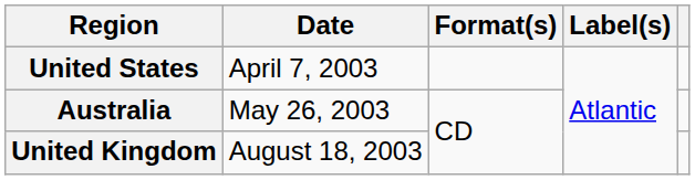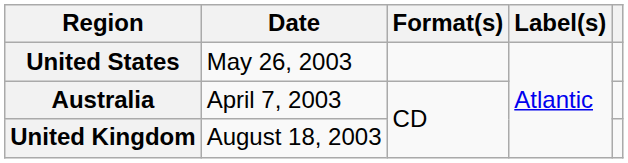 <table class="wikitable plainrowheaders">
 <tr>
 <th scope="col">Region</th>
 <th scope="col">Date</th>
 <th scope="col">Format(s)</th>
 <th scope="col">Label(s)</th>
 <th scope="col"></th>
 </tr>
 <tr>
 <th scope="row">United States</th>
-<td>April 7, 2003</td>
+<td>May 26, 2003</td>
 <td></td>
 <td rowspan="3"><a href='#'>Atlantic</a></td>
 <td></td>
 </tr>
 <tr>
 <th scope="row">Australia</th>
-<td>May 26, 2003</td>
+<td>April 7, 2003</td>
 <td rowspan="2">CD</td>
 <td></td>
 </tr>
 <tr>
 <th scope="row">United Kingdom</th>
 <td>August 18, 2003</td>
 <td></td>
 </tr>
 </table>
